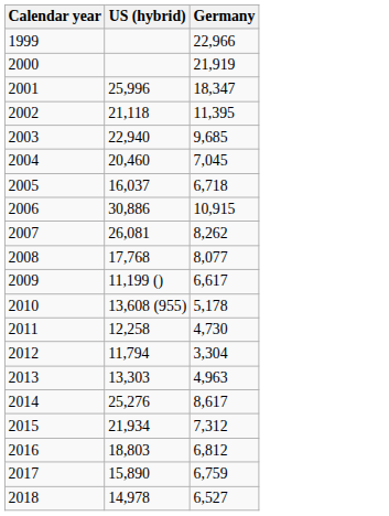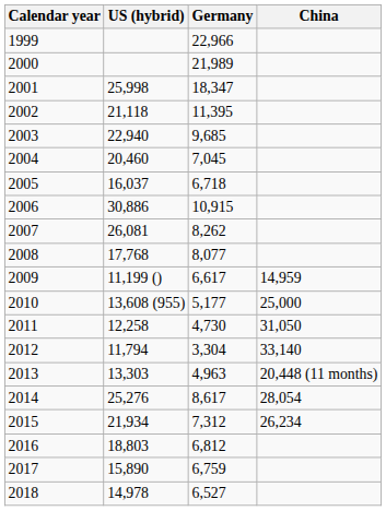 <table class="wikitable sortable collapsible collapsed">
 <tr>
 <th>Calendar year</th>
 <th>US (hybrid)</th>
 <th>Germany</th>
+<th>China</th>
 </tr>
 <tr>
 <td>1999</td>
 <td></td>
 <td>22,966</td>
+<td></td>
 </tr>
 <tr>
 <td>2000</td>
 <td></td>
-<td>21,919</td>
+<td>21,989</td>
+<td></td>
 </tr>
 <tr>
 <td>2001</td>
-<td>25,996</td>
+<td>25,998</td>
 <td>18,347</td>
+<td></td>
 </tr>
 <tr>
 <td>2002</td>
 <td>21,118</td>
 <td>11,395</td>
+<td></td>
 </tr>
 <tr>
 <td>2003</td>
 <td>22,940</td>
 <td>9,685</td>
+<td></td>
 </tr>
 <tr>
 <td>2004</td>
 <td>20,460</td>
 <td>7,045</td>
+<td></td>
 </tr>
 <tr>
 <td>2005</td>
 <td>16,037</td>
 <td>6,718</td>
+<td></td>
 </tr>
 <tr>
 <td>2006</td>
 <td>30,886</td>
 <td>10,915</td>
+<td></td>
 </tr>
 <tr>
 <td>2007</td>
 <td>26,081</td>
 <td>8,262</td>
+<td></td>
 </tr>
 <tr>
 <td>2008</td>
 <td>17,768</td>
 <td>8,077</td>
+<td></td>
 </tr>
 <tr>
 <td>2009</td>
 <td>11,199 ()</td>
 <td>6,617</td>
+<td>14,959</td>
 </tr>
 <tr>
 <td>2010</td>
 <td>13,608 (955)</td>
-<td>5,178</td>
+<td>5,177</td>
+<td>25,000</td>
 </tr>
 <tr>
 <td>2011</td>
 <td>12,258</td>
 <td>4,730</td>
+<td>31,050</td>
 </tr>
 <tr>
 <td>2012</td>
 <td>11,794</td>
 <td>3,304</td>
+<td>33,140</td>
 </tr>
 <tr>
 <td>2013</td>
 <td>13,303</td>
 <td>4,963</td>
+<td>20,448 (11 months)</td>
 </tr>
 <tr>
 <td>2014</td>
 <td>25,276</td>
 <td>8,617</td>
+<td>28,054</td>
 </tr>
 <tr>
 <td>2015</td>
 <td>21,934</td>
 <td>7,312</td>
+<td>26,234</td>
 </tr>
 <tr>
 <td>2016</td>
 <td>18,803</td>
 <td>6,812</td>
+<td></td>
 </tr>
 <tr>
 <td>2017</td>
 <td>15,890</td>
 <td>6,759</td>
+<td></td>
 </tr>
 <tr>
 <td>2018</td>
 <td>14,978</td>
 <td>6,527</td>
+<td></td>
 </tr>
 </table>
